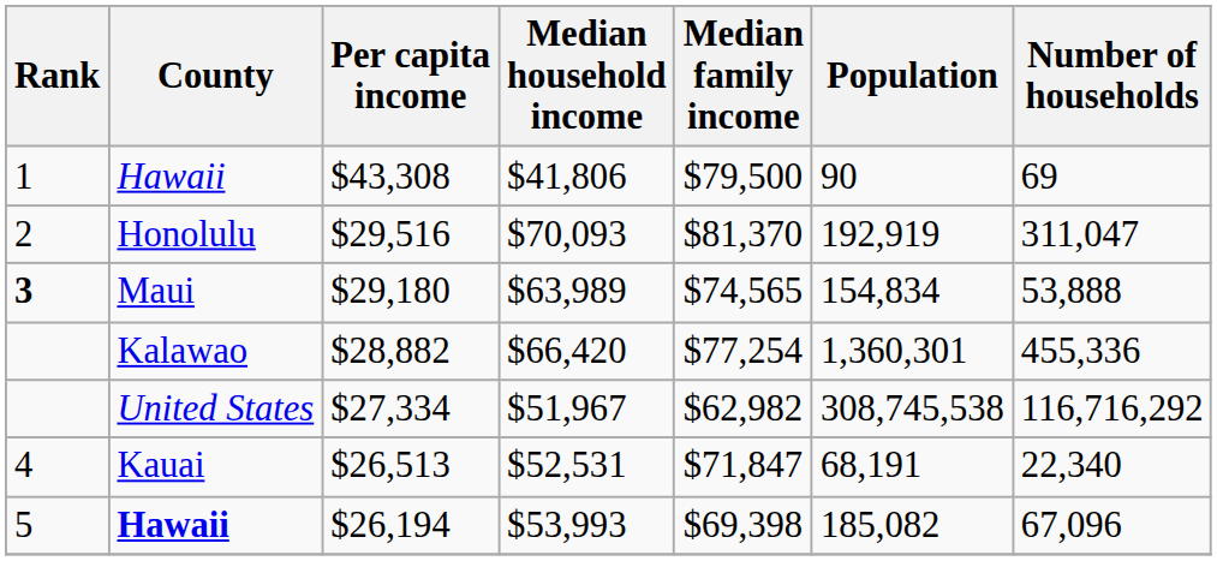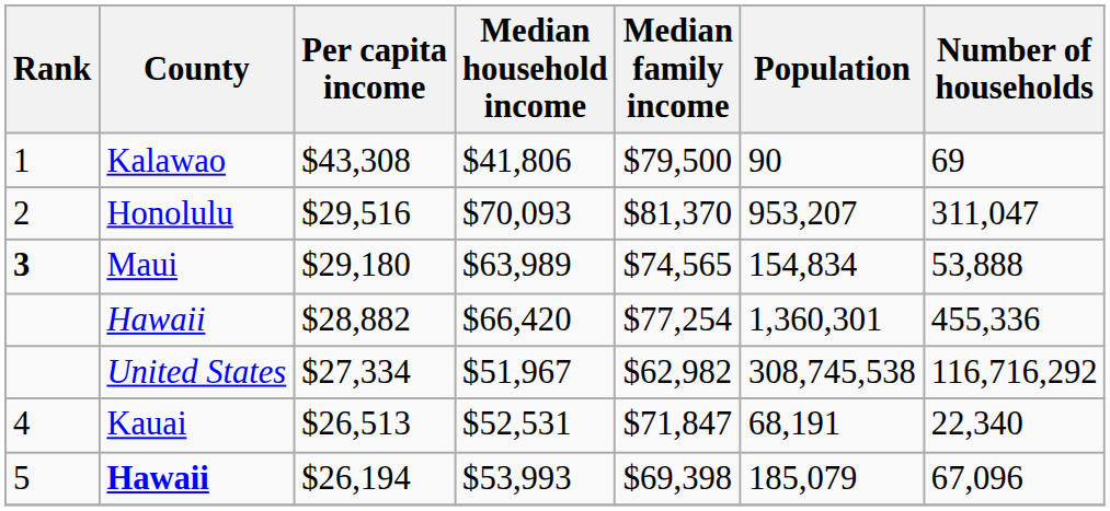 <table class="wikitable sortable">
 <tr>
 <th>Rank</th>
 <th>County</th>
 <th>Per capita<br>income</th>
 <th>Median<br>household<br>income</th>
 <th>Median<br>family<br>income</th>
 <th>Population</th>
 <th>Number of<br>households</th>
 </tr>
 <tr>
 <td>1</td>
-<td><em><a href='#'>Hawaii</a></em></td>
+<td><a href='#'>Kalawao</a></td>
 <td>$43,308</td>
 <td>$41,806</td>
 <td>$79,500</td>
 <td>90</td>
 <td>69</td>
 </tr>
 <tr>
 <td>2</td>
 <td><a href='#'>Honolulu</a></td>
 <td>$29,516</td>
 <td>$70,093</td>
 <td>$81,370</td>
-<td>192,919</td>
+<td>953,207</td>
 <td>311,047</td>
 </tr>
 <tr>
 <td><strong>3</strong></td>
 <td><a href='#'>Maui</a></td>
 <td>$29,180</td>
 <td>$63,989</td>
 <td>$74,565</td>
 <td>154,834</td>
 <td>53,888</td>
 </tr>
 <tr>
 <td></td>
-<td><a href='#'>Kalawao</a></td>
+<td><em><a href='#'>Hawaii</a></em></td>
 <td>$28,882</td>
 <td>$66,420</td>
 <td>$77,254</td>
 <td>1,360,301</td>
 <td>455,336</td>
 </tr>
 <tr>
 <td></td>
 <td><em><a href='#'>United States</a></em></td>
 <td>$27,334</td>
 <td>$51,967</td>
 <td>$62,982</td>
 <td>308,745,538</td>
 <td>116,716,292</td>
 </tr>
 <tr>
 <td>4</td>
 <td><a href='#'>Kauai</a></td>
 <td>$26,513</td>
 <td>$52,531</td>
 <td>$71,847</td>
 <td>68,191</td>
 <td>22,340</td>
 </tr>
 <tr>
 <td>5</td>
 <td><strong><a href='#'>Hawaii</a></strong></td>
 <td>$26,194</td>
 <td>$53,993</td>
 <td>$69,398</td>
-<td>185,082</td>
+<td>185,079</td>
 <td>67,096</td>
 </tr>
 <tr>
 </tr>
 </table>
